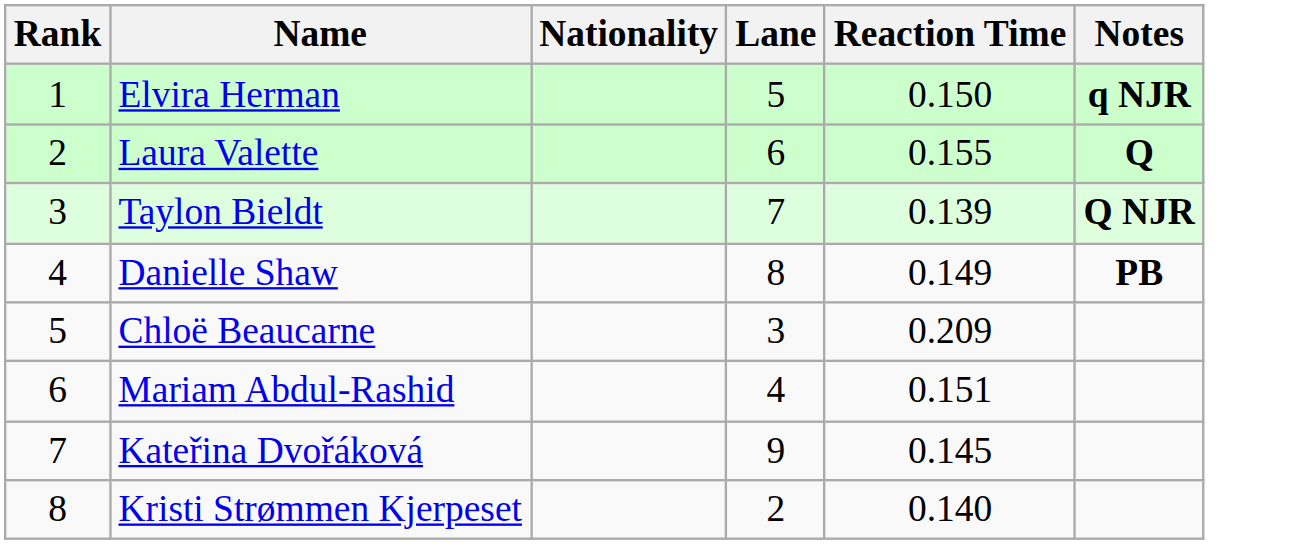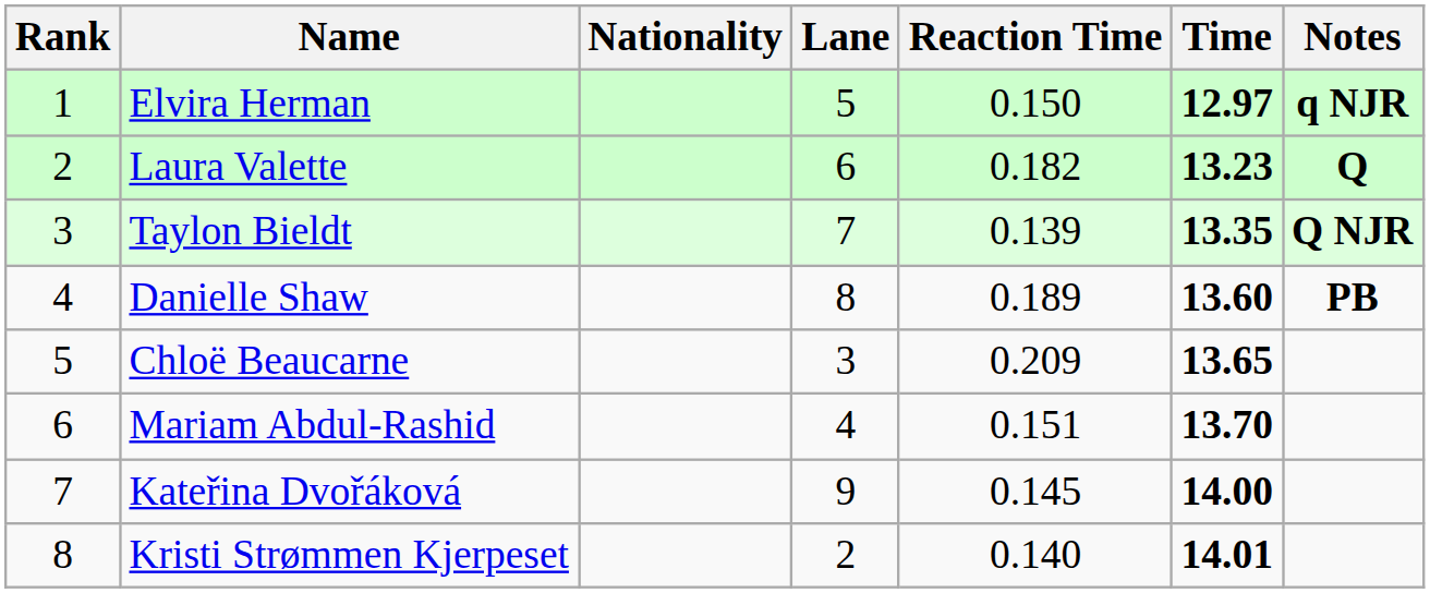 <table class="wikitable sortable" style="text-align:center">
 <tr>
 <th>Rank</th>
 <th>Name</th>
 <th>Nationality</th>
 <th>Lane</th>
 <th>Reaction Time</th>
+<th>Time</th>
 <th>Notes</th>
 </tr>
 <tr bgcolor=ccffcc>
 <td>1</td>
 <td align=left><a href='#'>Elvira Herman</a></td>
 <td align=left></td>
 <td>5</td>
 <td>0.150</td>
+<td><strong>12.97</strong></td>
 <td><strong>q NJR</strong></td>
 </tr>
 <tr bgcolor=ccffcc>
 <td>2</td>
 <td align=left><a href='#'>Laura Valette</a></td>
 <td align=left></td>
 <td>6</td>
-<td>0.155</td>
+<td>0.182</td>
+<td><strong>13.23</strong></td>
 <td><strong>Q</strong></td>
 </tr>
 <tr bgcolor=ddffdd>
 <td>3</td>
 <td align=left><a href='#'>Taylon Bieldt</a></td>
 <td align=left></td>
 <td>7</td>
 <td>0.139</td>
+<td><strong>13.35</strong></td>
 <td><strong>Q NJR</strong></td>
 </tr>
 <tr>
 <td>4</td>
 <td align=left><a href='#'>Danielle Shaw</a></td>
 <td align=left></td>
 <td>8</td>
-<td>0.149</td>
+<td>0.189</td>
+<td><strong>13.60</strong></td>
 <td><strong>PB</strong></td>
 </tr>
 <tr>
 <td>5</td>
 <td align=left><a href='#'>Chloë Beaucarne</a></td>
 <td align=left></td>
 <td>3</td>
 <td>0.209</td>
+<td><strong>13.65</strong></td>
 <td></td>
 </tr>
 <tr>
 <td>6</td>
 <td align=left><a href='#'>Mariam Abdul-Rashid</a></td>
 <td align=left></td>
 <td>4</td>
 <td>0.151</td>
+<td><strong>13.70</strong></td>
 <td></td>
 </tr>
 <tr>
 <td>7</td>
 <td align=left><a href='#'>Kateřina Dvořáková</a></td>
 <td align=left></td>
 <td>9</td>
 <td>0.145</td>
+<td><strong>14.00</strong></td>
 <td></td>
 </tr>
 <tr>
 <td>8</td>
 <td align=left><a href='#'>Kristi Strømmen Kjerpeset</a></td>
 <td align=left></td>
 <td>2</td>
 <td>0.140</td>
+<td><strong>14.01</strong></td>
 <td></td>
 </tr>
 </table>
